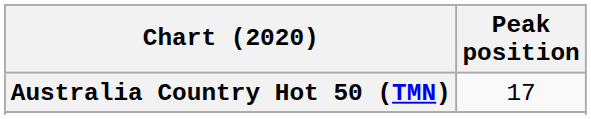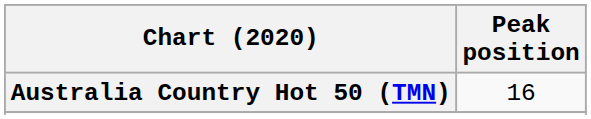 <table class="wikitable sortable plainrowheaders">
 <tr>
 <th>Chart (2020)</th>
 <th>Peak<br>position</th>
 </tr>
 <tr>
 <th scope="row">Australia Country Hot 50 (<a href='#'>TMN</a>)</th>
-<td align="center">17</td>
+<td align="center">16</td>
 </tr>
 <tr>
 </tr>
 <tr>
 </tr>
 <tr>
 </tr>
 <tr>
 </tr>
 <tr>
 </tr>
 </table>
